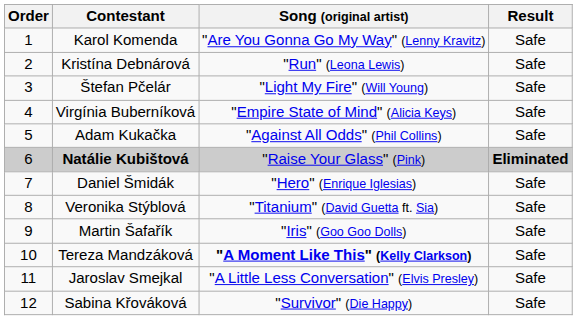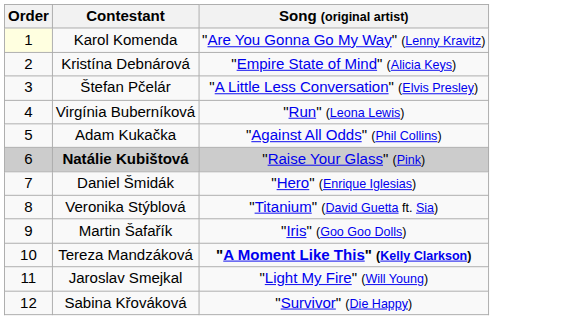 <table class="wikitable plainrowheaders" style="text-align:center;">
 <tr>
 <th scope="col">Order</th>
 <th scope="col">Contestant</th>
 <th scope="col">Song <small>(original artist)</small></th>
-<th scope="col">Result</th>
 </tr>
 <tr>
-<td>1</td>
+<td style="background: lightyellow;">1</td>
 <td>Karol Komenda</td>
 <td>"<a href='#'>Are You Gonna Go My Way</a>" <small>(<a href='#'>Lenny Kravitz</a>)</small></td>
-<td>Safe</td>
 </tr>
 <tr>
 <td>2</td>
 <td>Kristína Debnárová</td>
-<td>"<a href='#'>Run</a>" <small>(<a href='#'>Leona Lewis</a>)</small></td>
-<td>Safe</td>
+<td>"<a href='#'>Empire State of Mind</a>" <small>(<a href='#'>Alicia Keys</a>) </small></td>
 </tr>
 <tr>
 <td>3</td>
 <td>Štefan Pčelár</td>
-<td>"<a href='#'>Light My Fire</a>" <small>(<a href='#'>Will Young</a>)</small></td>
-<td>Safe</td>
+<td>"<a href='#'>A Little Less Conversation</a>" <small>(<a href='#'>Elvis Presley</a>)</small></td>
 </tr>
 <tr>
 <td>4</td>
 <td>Virgínia Buberníková</td>
-<td>"<a href='#'>Empire State of Mind</a>" <small>(<a href='#'>Alicia Keys</a>) </small></td>
-<td>Safe</td>
+<td>"<a href='#'>Run</a>" <small>(<a href='#'>Leona Lewis</a>)</small></td>
 </tr>
 <tr>
 <td>5</td>
 <td>Adam Kukačka</td>
 <td>"<a href='#'>Against All Odds</a>" <small>(<a href='#'>Phil Collins</a>)</small></td>
-<td>Safe</td>
 </tr>
 <tr style="background:#ccc;">
 <td>6</td>
 <td><strong>Natálie Kubištová</strong></td>
 <td>"<a href='#'>Raise Your Glass</a>" <small>(<a href='#'>Pink</a>)</small></td>
-<td><strong>Eliminated</strong></td>
 </tr>
 <tr>
 <td>7</td>
 <td>Daniel Šmidák</td>
 <td>"<a href='#'>Hero</a>" <small>(<a href='#'>Enrique Iglesias</a>)</small></td>
-<td>Safe</td>
 </tr>
 <tr>
 <td>8</td>
 <td>Veronika Stýblová</td>
 <td>"<a href='#'>Titanium</a>" <small>(<a href='#'>David Guetta</a> ft. <a href='#'>Sia</a>)</small></td>
-<td>Safe</td>
 </tr>
 <tr>
 <td>9</td>
 <td>Martin Šafařík</td>
 <td>"<a href='#'>Iris</a>" <small>(<a href='#'>Goo Goo Dolls</a>)</small></td>
-<td>Safe</td>
 </tr>
 <tr>
 <td>10</td>
 <td>Tereza Mandzáková</td>
 <td><strong>"<a href='#'>A Moment Like This</a>" <small>(<a href='#'>Kelly Clarkson</a>)</small></strong></td>
-<td>Safe</td>
 </tr>
 <tr>
 <td>11</td>
 <td>Jaroslav Smejkal</td>
-<td>"<a href='#'>A Little Less Conversation</a>" <small>(<a href='#'>Elvis Presley</a>)</small></td>
-<td>Safe</td>
+<td>"<a href='#'>Light My Fire</a>" <small>(<a href='#'>Will Young</a>)</small></td>
 </tr>
 <tr>
 <td>12</td>
 <td>Sabina Křováková</td>
 <td>"<a href='#'>Survivor</a>" <small>(<a href='#'>Die Happy</a>)</small></td>
-<td>Safe</td>
 </tr>
 </table>
